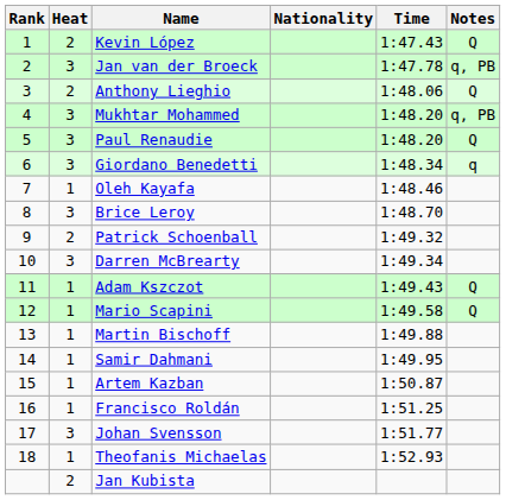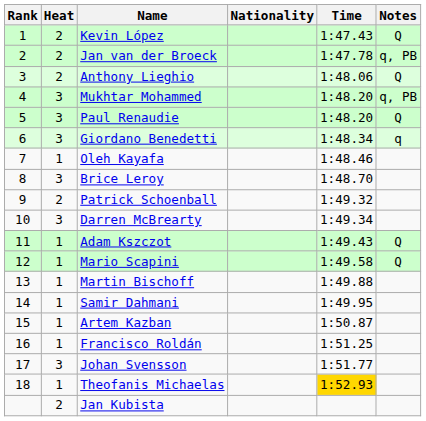 <table class="wikitable sortable" style="text-align:center">
 <tr>
 <th>Rank</th>
 <th>Heat</th>
 <th>Name</th>
 <th>Nationality</th>
 <th>Time</th>
 <th>Notes</th>
 </tr>
 <tr bgcolor=ccffcc>
 <td>1</td>
 <td>2</td>
 <td align="left"><a href='#'>Kevin López</a></td>
 <td align=left></td>
 <td>1:47.43</td>
 <td>Q</td>
 </tr>
 <tr bgcolor=ccffcc>
 <td>2</td>
-<td>3</td>
+<td>2</td>
 <td align="left"><a href='#'>Jan van der Broeck</a></td>
 <td align=left></td>
 <td>1:47.78</td>
 <td>q, PB</td>
 </tr>
 <tr bgcolor=ddffdd>
 <td>3</td>
 <td>2</td>
 <td align="left"><a href='#'>Anthony Lieghio</a></td>
 <td align=left></td>
 <td>1:48.06</td>
 <td>Q</td>
 </tr>
 <tr bgcolor=ccffcc>
 <td>4</td>
 <td>3</td>
 <td align="left"><a href='#'>Mukhtar Mohammed</a></td>
 <td align=left></td>
 <td>1:48.20</td>
 <td>q, PB</td>
 </tr>
 <tr bgcolor=ccffcc>
 <td>5</td>
 <td>3</td>
 <td align="left"><a href='#'>Paul Renaudie</a></td>
 <td align=left></td>
 <td>1:48.20</td>
 <td>Q</td>
 </tr>
 <tr bgcolor=ddffdd>
 <td>6</td>
 <td>3</td>
 <td align="left"><a href='#'>Giordano Benedetti</a></td>
 <td align=left></td>
 <td>1:48.34</td>
 <td>q</td>
 </tr>
 <tr>
 <td>7</td>
 <td>1</td>
 <td align="left"><a href='#'>Oleh Kayafa</a></td>
 <td align=left></td>
 <td>1:48.46</td>
 <td></td>
 </tr>
 <tr>
 <td>8</td>
 <td>3</td>
 <td align="left"><a href='#'>Brice Leroy</a></td>
 <td align=left></td>
 <td>1:48.70</td>
 <td></td>
 </tr>
 <tr>
 <td>9</td>
 <td>2</td>
 <td align="left"><a href='#'>Patrick Schoenball</a></td>
 <td align=left></td>
 <td>1:49.32</td>
 <td></td>
 </tr>
 <tr>
 <td>10</td>
 <td>3</td>
 <td align="left"><a href='#'>Darren McBrearty</a></td>
 <td align=left></td>
 <td>1:49.34</td>
 <td></td>
 </tr>
 <tr bgcolor=ccffcc>
 <td>11</td>
 <td>1</td>
 <td align="left"><a href='#'>Adam Kszczot</a></td>
 <td align=left></td>
 <td>1:49.43</td>
 <td>Q</td>
 </tr>
 <tr bgcolor=ccffcc>
 <td>12</td>
 <td>1</td>
 <td align="left"><a href='#'>Mario Scapini</a></td>
 <td align=left></td>
 <td>1:49.58</td>
 <td>Q</td>
 </tr>
 <tr>
 <td>13</td>
 <td>1</td>
 <td align="left"><a href='#'>Martin Bischoff</a></td>
 <td align=left></td>
 <td>1:49.88</td>
 <td></td>
 </tr>
 <tr>
 <td>14</td>
 <td>1</td>
 <td align="left"><a href='#'>Samir Dahmani</a></td>
 <td align=left></td>
 <td>1:49.95</td>
 <td></td>
 </tr>
 <tr>
 <td>15</td>
 <td>1</td>
 <td align="left"><a href='#'>Artem Kazban</a></td>
 <td align=left></td>
 <td>1:50.87</td>
 <td></td>
 </tr>
 <tr>
 <td>16</td>
 <td>1</td>
 <td align="left"><a href='#'>Francisco Roldán</a></td>
 <td align=left></td>
 <td>1:51.25</td>
 <td></td>
 </tr>
 <tr>
 <td>17</td>
 <td>3</td>
 <td align="left"><a href='#'>Johan Svensson</a></td>
 <td align=left></td>
 <td>1:51.77</td>
 <td></td>
 </tr>
 <tr>
 <td>18</td>
 <td>1</td>
 <td align="left"><a href='#'>Theofanis Michaelas</a></td>
 <td align=left></td>
-<td>1:52.93</td>
+<td style="background: gold;">1:52.93</td>
 <td></td>
 </tr>
 <tr>
 <td></td>
 <td>2</td>
 <td align="left"><a href='#'>Jan Kubista</a></td>
 <td align=left></td>
 <td></td>
 <td></td>
 </tr>
 </table>
